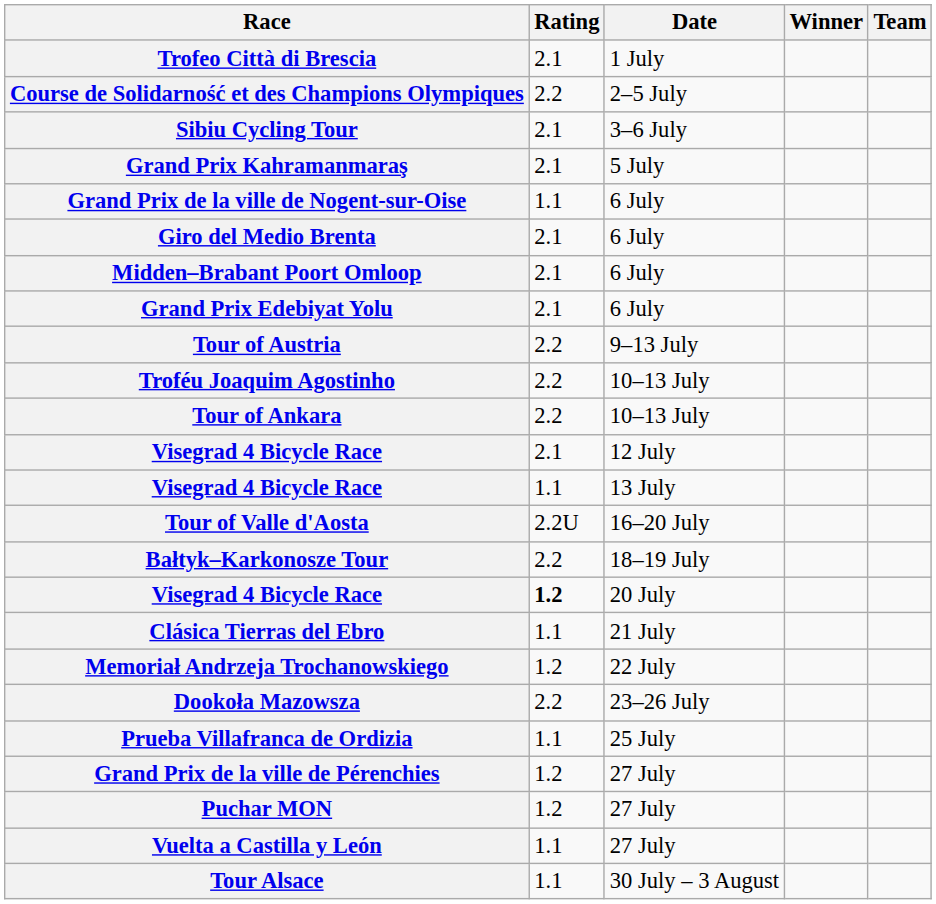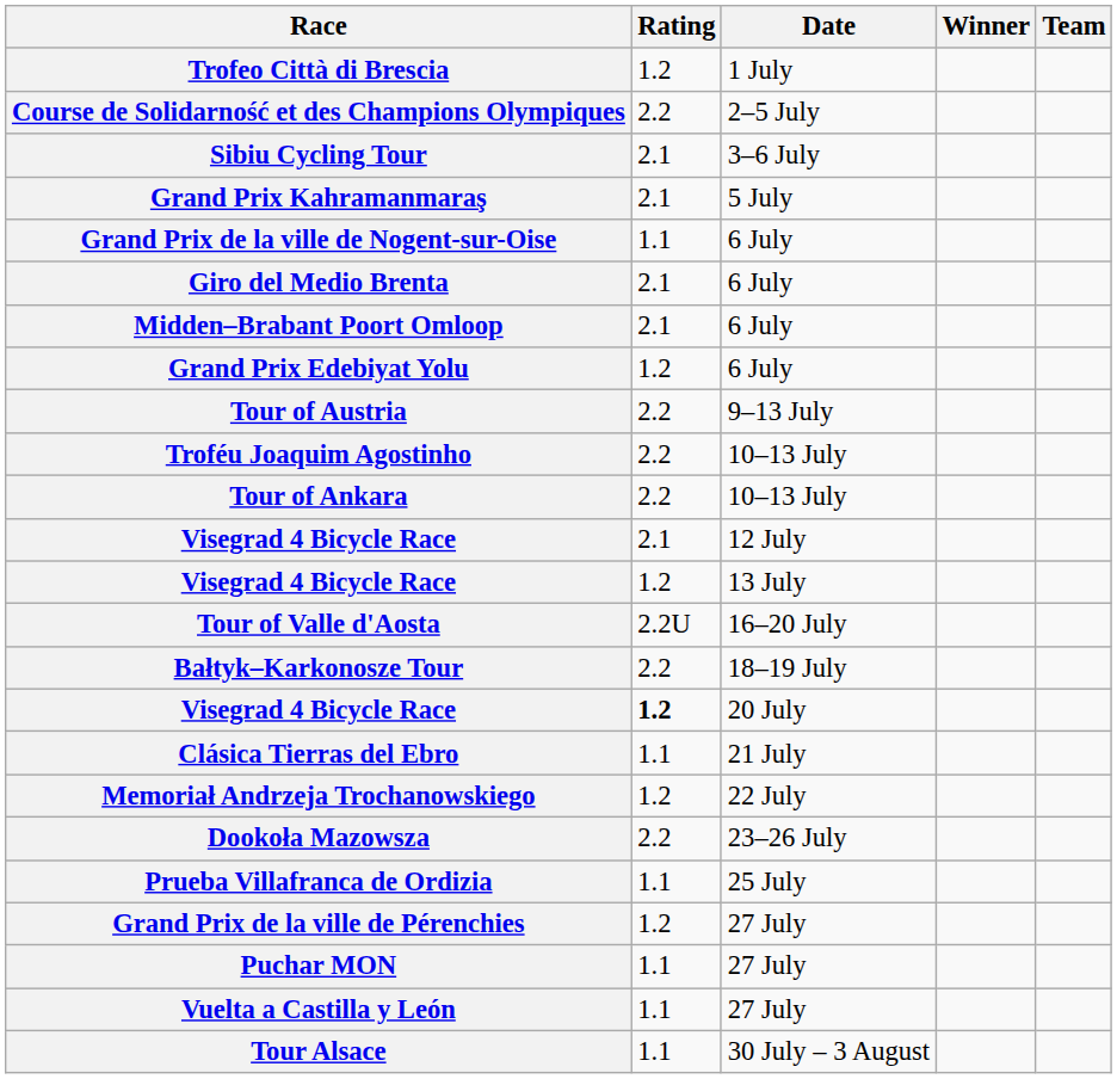 <table class="wikitable plainrowheaders">
 <tr>
 <th scope="col">Race</th>
 <th scope="col">Rating</th>
 <th scope="col">Date</th>
 <th scope="col">Winner</th>
 <th scope="col">Team</th>
 </tr>
 <tr>
 <th scope="row"> <a href='#'>Trofeo Città di Brescia</a></th>
-<td>2.1</td>
+<td>1.2</td>
 <td>1 July</td>
 <td></td>
 <td></td>
 </tr>
 <tr>
 <th scope="row"> <a href='#'>Course de Solidarność et des Champions Olympiques</a></th>
 <td>2.2</td>
 <td>2–5 July</td>
 <td></td>
 <td></td>
 </tr>
 <tr>
 <th scope="row"> <a href='#'>Sibiu Cycling Tour</a></th>
 <td>2.1</td>
 <td>3–6 July</td>
 <td></td>
 <td></td>
 </tr>
 <tr>
 <th scope="row"> <a href='#'>Grand Prix Kahramanmaraş</a></th>
 <td>2.1</td>
 <td>5 July</td>
 <td></td>
 <td></td>
 </tr>
 <tr>
 <th scope="row"> <a href='#'>Grand Prix de la ville de Nogent-sur-Oise</a></th>
 <td>1.1</td>
 <td>6 July</td>
 <td></td>
 <td></td>
 </tr>
 <tr>
 <th scope="row"> <a href='#'>Giro del Medio Brenta</a></th>
 <td>2.1</td>
 <td>6 July</td>
 <td></td>
 <td></td>
 </tr>
 <tr>
 <th scope="row"> <a href='#'>Midden–Brabant Poort Omloop</a></th>
 <td>2.1</td>
 <td>6 July</td>
 <td></td>
 <td></td>
 </tr>
 <tr>
 <th scope="row"> <a href='#'>Grand Prix Edebiyat Yolu</a></th>
-<td>2.1</td>
+<td>1.2</td>
 <td>6 July</td>
 <td></td>
 <td></td>
 </tr>
 <tr>
 <th scope="row"> <a href='#'>Tour of Austria</a></th>
 <td>2.2</td>
 <td>9–13 July</td>
 <td></td>
 <td></td>
 </tr>
 <tr>
 <th scope="row"> <a href='#'>Troféu Joaquim Agostinho</a></th>
 <td>2.2</td>
 <td>10–13 July</td>
 <td></td>
 <td></td>
 </tr>
 <tr>
 <th scope="row"> <a href='#'>Tour of Ankara</a></th>
 <td>2.2</td>
 <td>10–13 July</td>
 <td></td>
 <td></td>
 </tr>
 <tr>
 <th scope="row"> <a href='#'>Visegrad 4 Bicycle Race</a></th>
 <td>2.1</td>
 <td>12 July</td>
 <td></td>
 <td></td>
 </tr>
 <tr>
 <th scope="row"> <a href='#'>Visegrad 4 Bicycle Race</a></th>
-<td>1.1</td>
+<td>1.2</td>
 <td>13 July</td>
 <td></td>
 <td></td>
 </tr>
 <tr>
 <th scope="row"> <a href='#'>Tour of Valle d'Aosta</a></th>
 <td>2.2U</td>
 <td>16–20 July</td>
 <td></td>
 <td></td>
 </tr>
 <tr>
 <th scope="row"> <a href='#'>Bałtyk–Karkonosze Tour</a></th>
 <td>2.2</td>
 <td>18–19 July</td>
 <td></td>
 <td></td>
 </tr>
 <tr>
 <th scope="row"> <a href='#'>Visegrad 4 Bicycle Race</a></th>
 <td><strong>1.2</strong></td>
 <td>20 July</td>
 <td></td>
 <td></td>
 </tr>
 <tr>
 <th scope="row"> <a href='#'>Clásica Tierras del Ebro</a></th>
 <td>1.1</td>
 <td>21 July</td>
 <td></td>
 <td></td>
 </tr>
 <tr>
 <th scope="row"> <a href='#'>Memoriał Andrzeja Trochanowskiego</a></th>
 <td>1.2</td>
 <td>22 July</td>
 <td></td>
 <td></td>
 </tr>
 <tr>
 <th scope="row"> <a href='#'>Dookoła Mazowsza</a></th>
 <td>2.2</td>
 <td>23–26 July</td>
 <td></td>
 <td></td>
 </tr>
 <tr>
 <th scope="row"> <a href='#'>Prueba Villafranca de Ordizia</a></th>
 <td>1.1</td>
 <td>25 July</td>
 <td></td>
 <td></td>
 </tr>
 <tr>
 <th scope="row"> <a href='#'>Grand Prix de la ville de Pérenchies</a></th>
 <td>1.2</td>
 <td>27 July</td>
 <td></td>
 <td></td>
 </tr>
 <tr>
 <th scope="row"> <a href='#'>Puchar MON</a></th>
-<td>1.2</td>
+<td>1.1</td>
 <td>27 July</td>
 <td></td>
 <td></td>
 </tr>
 <tr>
 <th scope="row"> <a href='#'>Vuelta a Castilla y León</a></th>
 <td>1.1</td>
 <td>27 July</td>
 <td></td>
 <td></td>
 </tr>
 <tr>
 <th scope="row"> <a href='#'>Tour Alsace</a></th>
 <td>1.1</td>
 <td>30 July – 3 August</td>
 <td></td>
 <td></td>
 </tr>
 </table>
